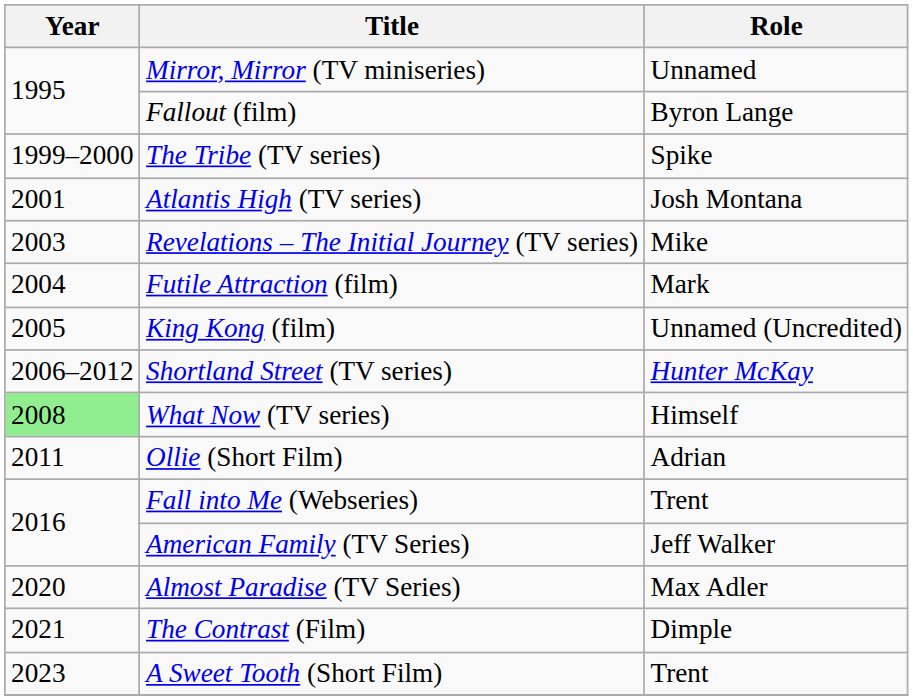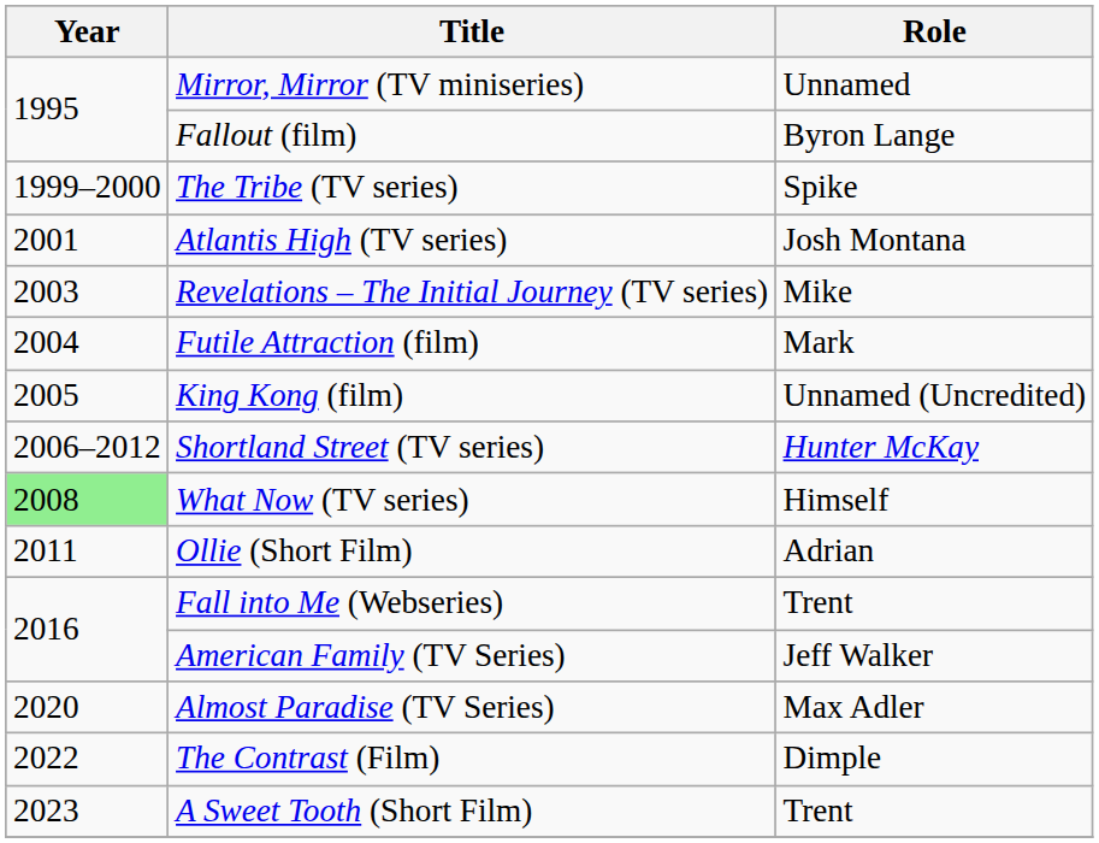 <table class="wikitable">
 <tr>
 <th>Year</th>
 <th>Title</th>
 <th>Role</th>
 </tr>
 <tr>
 <td rowspan="2">1995</td>
 <td><em><a href='#'>Mirror, Mirror</a></em> (TV miniseries)</td>
 <td>Unnamed</td>
 </tr>
 <tr>
 <td><em>Fallout</em> (film)</td>
 <td>Byron Lange</td>
 </tr>
 <tr>
 <td>1999–2000</td>
 <td><em><a href='#'>The Tribe</a></em> (TV series)</td>
 <td>Spike</td>
 </tr>
 <tr>
 <td>2001</td>
 <td><em><a href='#'>Atlantis High</a></em> (TV series)</td>
 <td>Josh Montana</td>
 </tr>
 <tr>
 <td>2003</td>
 <td><em><a href='#'>Revelations – The Initial Journey</a></em> (TV series)</td>
 <td>Mike</td>
 </tr>
 <tr>
 <td>2004</td>
 <td><em><a href='#'>Futile Attraction</a></em> (film)</td>
 <td>Mark</td>
 </tr>
 <tr>
 <td>2005</td>
 <td><em><a href='#'>King Kong</a></em> (film)</td>
 <td>Unnamed (Uncredited)</td>
 </tr>
 <tr>
 <td>2006–2012</td>
 <td><em><a href='#'>Shortland Street</a></em> (TV series)</td>
 <td><em><a href='#'>Hunter McKay</a></em></td>
 </tr>
 <tr>
 <td style="background: lightgreen;">2008</td>
 <td><em><a href='#'>What Now</a></em> (TV series)</td>
 <td>Himself</td>
 </tr>
 <tr>
 <td>2011</td>
 <td><em><a href='#'>Ollie</a></em> (Short Film)</td>
 <td>Adrian</td>
 </tr>
 <tr>
 <td rowspan="2">2016</td>
 <td><em><a href='#'>Fall into Me</a></em> (Webseries)</td>
 <td>Trent</td>
 </tr>
 <tr>
 <td><em><a href='#'>American Family</a></em> (TV Series)</td>
 <td>Jeff Walker</td>
 </tr>
 <tr>
 <td>2020</td>
 <td><em><a href='#'>Almost Paradise</a></em> (TV Series)</td>
 <td>Max Adler</td>
 </tr>
 <tr>
-<td>2021</td>
+<td>2022</td>
 <td><em><a href='#'>The Contrast</a></em> (Film)</td>
 <td>Dimple</td>
 </tr>
 <tr>
 <td>2023</td>
 <td><em><a href='#'>A Sweet Tooth</a></em> (Short Film)</td>
 <td>Trent</td>
 </tr>
 <tr>
 </tr>
 </table>
